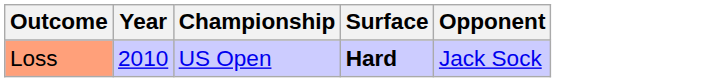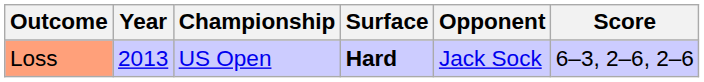 <table class="sortable wikitable">
 <tr>
 <th>Outcome</th>
 <th>Year</th>
 <th>Championship</th>
 <th>Surface</th>
 <th>Opponent</th>
+<th class="unsortable">Score</th>
 </tr>
 <tr style="background:#ccf;">
 <td style="background:#ffa07a;">Loss</td>
-<td><a href='#'>2010</a></td>
+<td><a href='#'>2013</a></td>
 <td><a href='#'>US Open</a></td>
 <td><strong>Hard</strong></td>
 <td> <a href='#'>Jack Sock</a></td>
+<td>6–3, 2–6, 2–6</td>
 </tr>
 </table>
